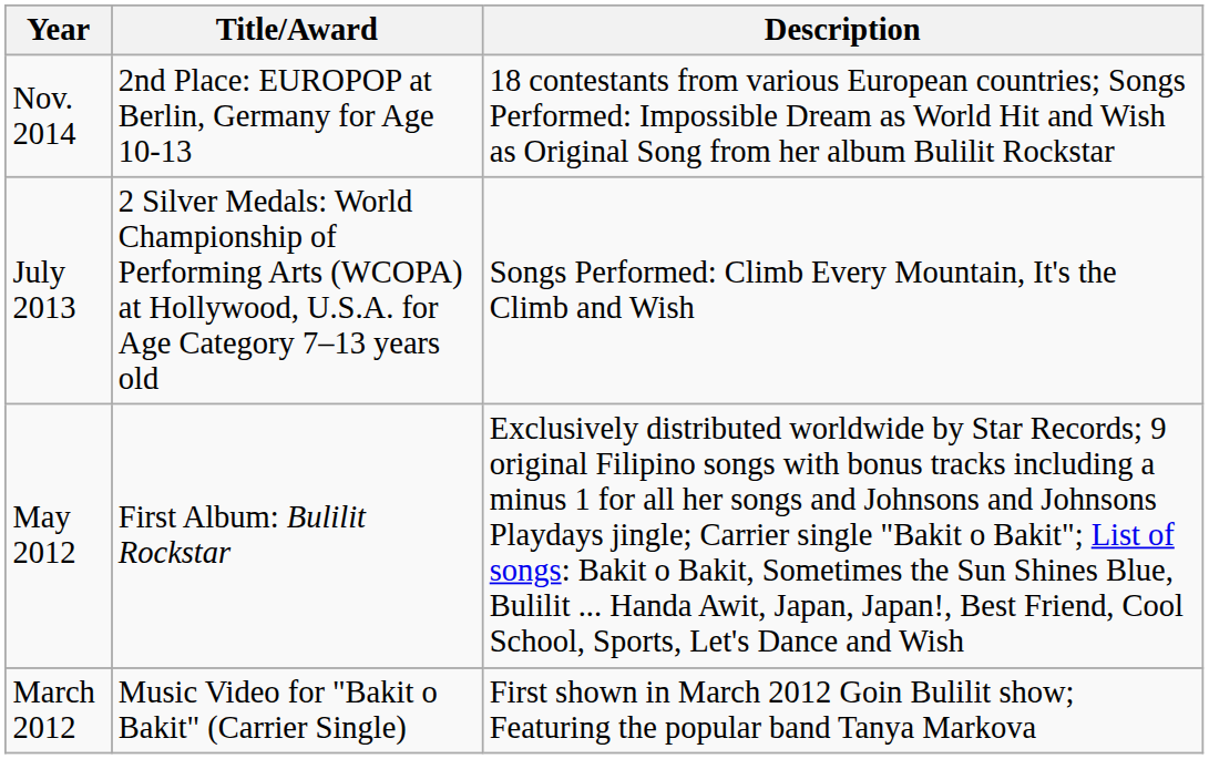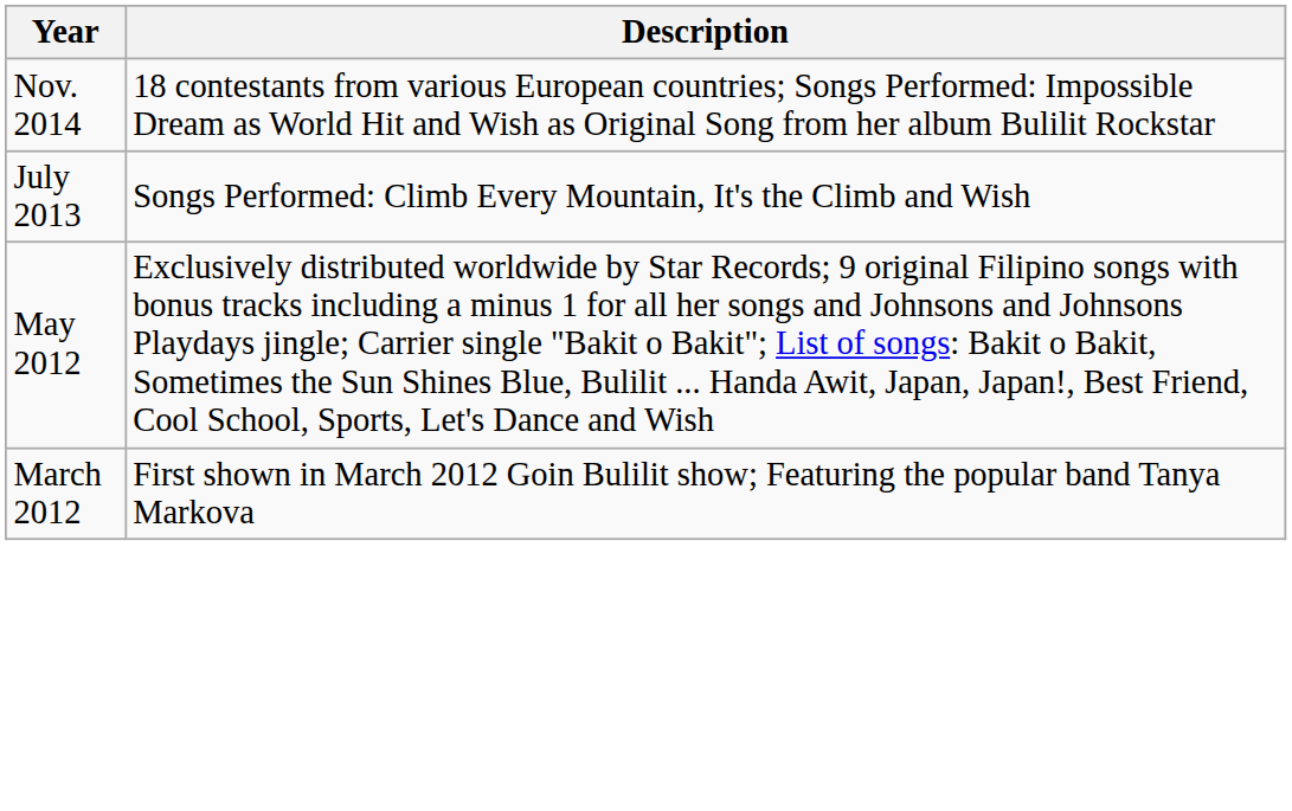 <table class="wikitable">
 <tr>
 <th>Year</th>
-<th>Title/Award</th>
 <th>Description</th>
 </tr>
 <tr>
 <td>Nov. 2014</td>
-<td>2nd Place: EUROPOP at Berlin, Germany for Age 10-13</td>
 <td>18 contestants from various European countries; Songs Performed: Impossible Dream as World Hit and Wish as Original Song from her album Bulilit Rockstar</td>
 </tr>
 <tr>
 <td>July 2013</td>
-<td>2 Silver Medals: World Championship of Performing Arts (WCOPA) at Hollywood, U.S.A. for Age Category 7–13 years old</td>
 <td>Songs Performed: Climb Every Mountain, It's the Climb and Wish</td>
 </tr>
 <tr>
 <td>May 2012</td>
-<td>First Album: <em>Bulilit Rockstar</em></td>
 <td>Exclusively distributed worldwide by Star Records; 9 original Filipino songs with bonus tracks including a minus 1 for all her songs and Johnsons and Johnsons Playdays jingle; Carrier single "Bakit o Bakit"; <a href='#'>List of songs</a>: Bakit o Bakit, Sometimes the Sun Shines Blue, Bulilit ... Handa Awit, Japan, Japan!, Best Friend, Cool School, Sports, Let's Dance and Wish</td>
 </tr>
 <tr>
 <td>March 2012</td>
-<td>Music Video for "Bakit o Bakit" (Carrier Single)</td>
 <td>First shown in March 2012 Goin Bulilit show; Featuring the popular band Tanya Markova</td>
 </tr>
 </table>
